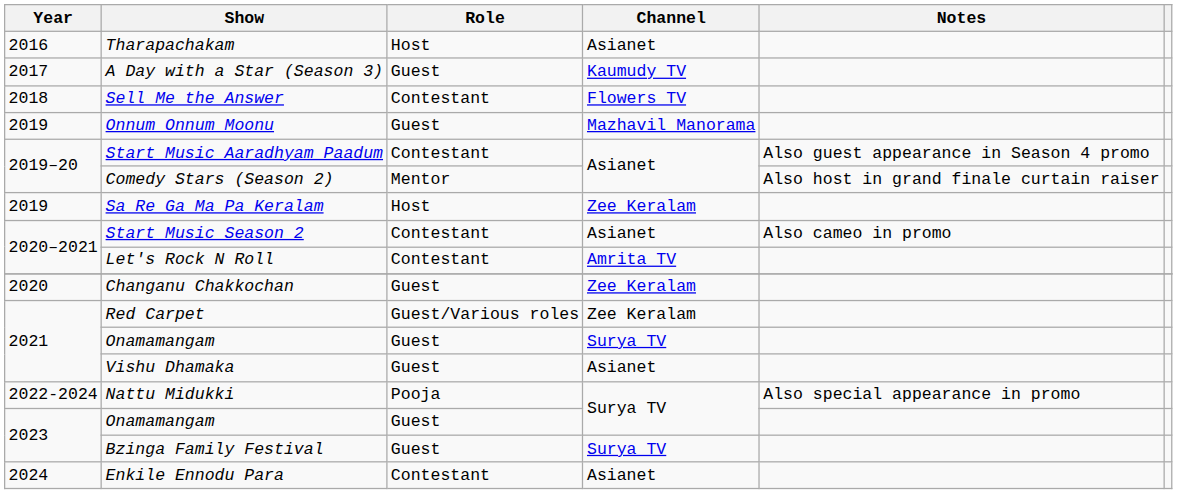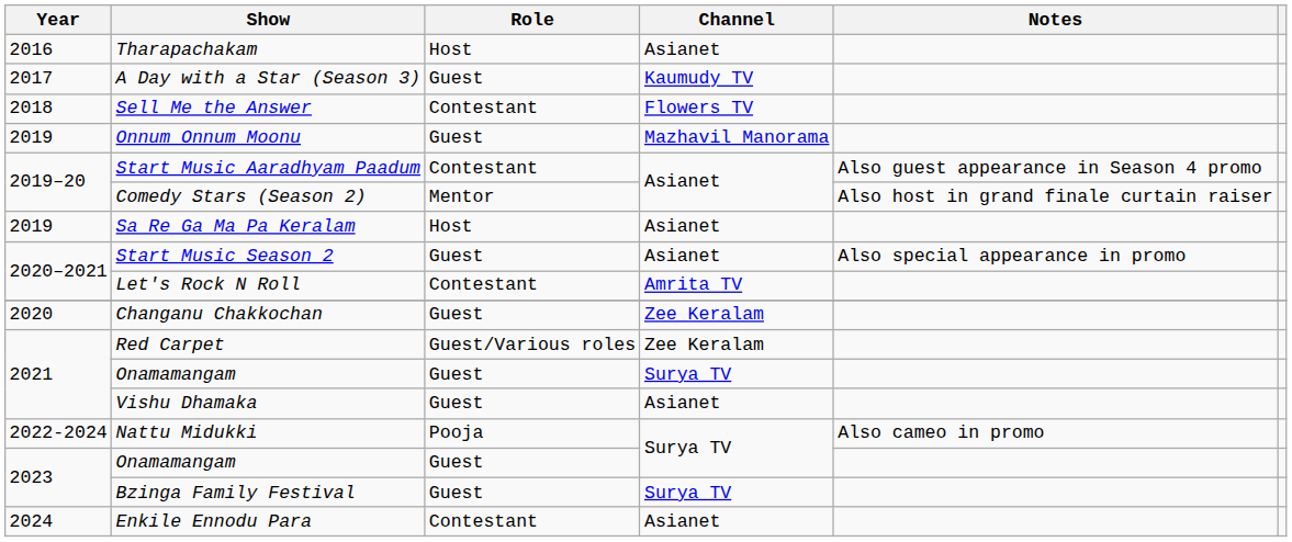 <table class="wikitable sortable">
 <tr>
 <th>Year</th>
 <th>Show</th>
 <th>Role</th>
 <th>Channel</th>
 <th>Notes</th>
 <th></th>
 </tr>
 <tr>
 <td>2016</td>
 <td><em>Tharapachakam</em></td>
 <td>Host</td>
 <td>Asianet</td>
 <td></td>
 <td></td>
 </tr>
 <tr>
 <td>2017</td>
 <td><em>A Day with a Star (Season 3)</em></td>
 <td>Guest</td>
 <td><a href='#'>Kaumudy TV</a></td>
 <td></td>
 <td></td>
 </tr>
 <tr>
 <td>2018</td>
 <td><em><a href='#'>Sell Me the Answer</a></em></td>
 <td>Contestant</td>
 <td><a href='#'>Flowers TV</a></td>
 <td></td>
 <td></td>
 </tr>
 <tr>
 <td>2019</td>
 <td><em><a href='#'>Onnum Onnum Moonu</a></em></td>
 <td>Guest</td>
 <td><a href='#'>Mazhavil Manorama</a></td>
 <td></td>
 <td></td>
 </tr>
 <tr>
 <td rowspan=2>2019–20</td>
 <td><em><a href='#'>Start Music Aaradhyam Paadum</a></em></td>
 <td>Contestant</td>
 <td Rowspan=2>Asianet</td>
 <td>Also guest appearance in Season 4 promo</td>
 <td></td>
 </tr>
 <tr>
 <td><em>Comedy Stars (Season 2)</em></td>
 <td>Mentor</td>
 <td>Also host in grand finale curtain raiser</td>
 <td></td>
 </tr>
 <tr>
 <td>2019</td>
 <td><em><a href='#'>Sa Re Ga Ma Pa Keralam</a></em></td>
 <td>Host</td>
-<td><a href='#'>Zee Keralam</a></td>
+<td>Asianet</td>
 <td></td>
 <td></td>
 </tr>
 <tr>
 <td rowspan=2>2020–2021</td>
 <td><em><a href='#'>Start Music Season 2</a></em></td>
-<td>Contestant</td>
+<td>Guest</td>
 <td>Asianet</td>
-<td>Also cameo in promo</td>
+<td>Also special appearance in promo</td>
 <td>  <br> </td>
 </tr>
 <tr>
 <td><em>Let's Rock N Roll</em></td>
 <td>Contestant</td>
 <td><a href='#'>Amrita TV</a></td>
 <td></td>
 <td></td>
 </tr>
 <tr>
 </tr>
 <tr>
 <td>2020</td>
 <td><em>Changanu Chakkochan</em></td>
 <td>Guest</td>
 <td><a href='#'>Zee Keralam</a></td>
 <td></td>
 <td></td>
 </tr>
 <tr>
 <td rowspan=3>2021</td>
 <td><em>Red Carpet</em></td>
 <td>Guest/Various roles</td>
 <td>Zee Keralam</td>
 <td></td>
 <td></td>
 </tr>
 <tr>
 <td><em>Onamamangam</em></td>
 <td>Guest</td>
 <td><a href='#'>Surya TV</a></td>
 <td></td>
 <td></td>
 </tr>
 <tr>
 <td><em>Vishu Dhamaka</em></td>
 <td>Guest</td>
 <td>Asianet</td>
 <td></td>
 <td></td>
 </tr>
 <tr>
 <td>2022-2024</td>
 <td><em>Nattu Midukki</em></td>
 <td>Pooja</td>
 <td rowspan=2>Surya TV</td>
-<td>Also special appearance in promo</td>
+<td>Also cameo in promo</td>
 <td><br> </td>
 </tr>
 <tr>
 <td Rowspan=2>2023</td>
 <td><em>Onamamangam</em></td>
 <td>Guest</td>
 <td></td>
 <td></td>
 </tr>
 <tr>
 <td><em>Bzinga Family Festival</em></td>
 <td>Guest</td>
 <td><a href='#'>Surya TV</a></td>
 <td></td>
 <td></td>
 </tr>
 <tr>
 <td>2024</td>
 <td><em>Enkile Ennodu Para</em></td>
 <td>Contestant</td>
 <td>Asianet</td>
 <td></td>
 <td></td>
 </tr>
 </table>
